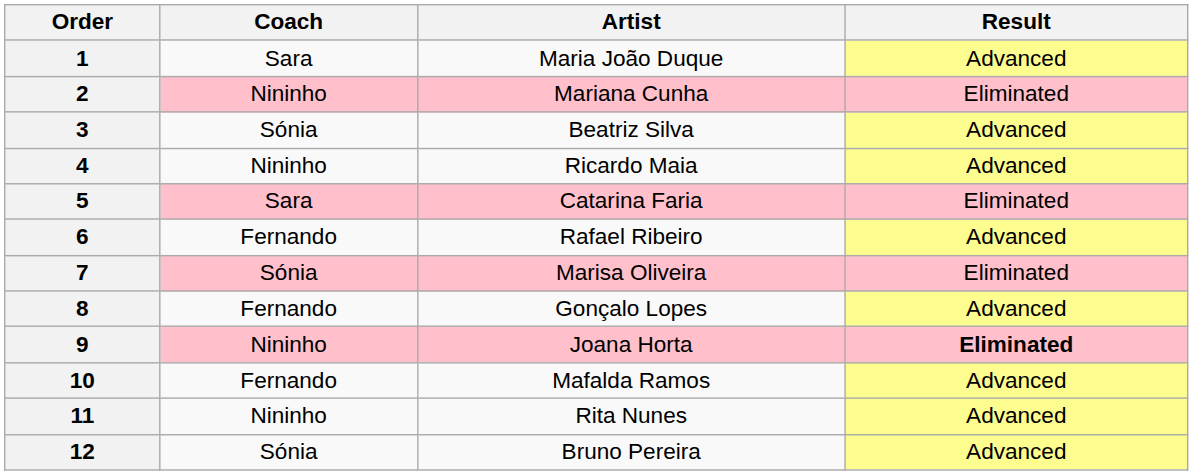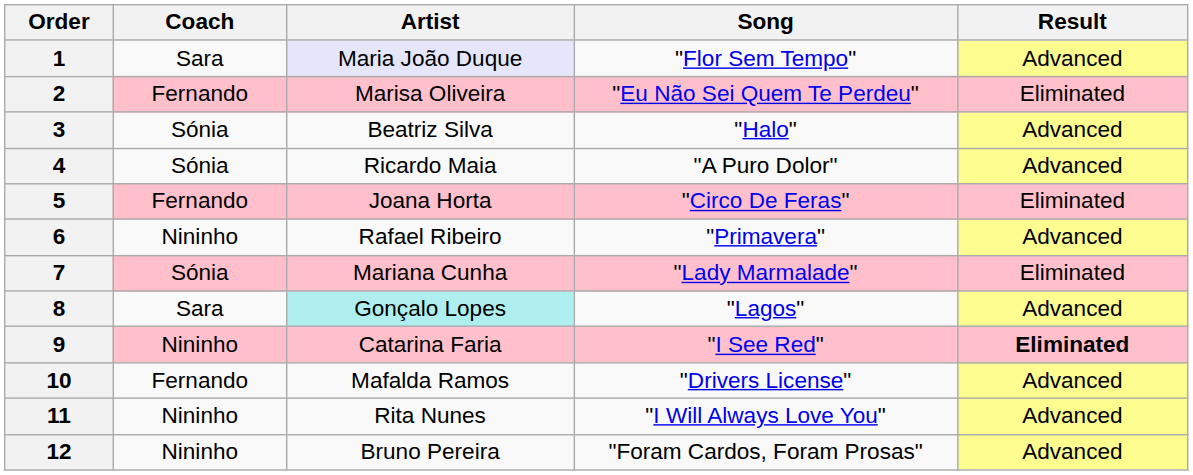 <table class="wikitable" style="text-align:center; width:95%">
 <tr>
 <th style="width:05%">Order</th>
 <th style="width:09%">Coach</th>
 <th style="width:15%">Artist</th>
+<th style="width:20%">Song</th>
 <th style="width:12%">Result</th>
 </tr>
 <tr>
 <th>1</th>
 <td>Sara</td>
-<td>Maria João Duque</td>
+<td style="background: lavender;">Maria João Duque</td>
+<td>"<a href='#'>Flor Sem Tempo</a>"</td>
 <td style="background:#fdfc8f">Advanced</td>
 </tr>
 <tr>
 <th>2</th>
-<td style="background:pink">Nininho</td>
-<td style="background:pink">Mariana Cunha</td>
+<td style="background:pink">Fernando</td>
+<td style="background:pink">Marisa Oliveira</td>
+<td style="background:pink">"<a href='#'>Eu Não Sei Quem Te Perdeu</a>"</td>
 <td style="background:pink">Eliminated</td>
 </tr>
 <tr>
 <th>3</th>
 <td>Sónia</td>
 <td>Beatriz Silva</td>
+<td>"<a href='#'>Halo</a>"</td>
 <td style="background:#fdfc8f">Advanced</td>
 </tr>
 <tr>
 <th>4</th>
-<td>Nininho</td>
+<td>Sónia</td>
 <td>Ricardo Maia</td>
+<td>"A Puro Dolor"</td>
 <td style="background:#fdfc8f">Advanced</td>
 </tr>
 <tr>
 <th>5</th>
-<td style="background:pink">Sara</td>
-<td style="background:pink">Catarina Faria</td>
+<td style="background:pink">Fernando</td>
+<td style="background:pink">Joana Horta</td>
+<td style="background:pink">"<a href='#'>Circo De Feras</a>"</td>
 <td style="background:pink">Eliminated</td>
 </tr>
 <tr>
 <th>6</th>
-<td>Fernando</td>
+<td>Nininho</td>
 <td>Rafael Ribeiro</td>
+<td>"<a href='#'>Primavera</a>"</td>
 <td style="background:#fdfc8f">Advanced</td>
 </tr>
 <tr>
 <th>7</th>
 <td style="background:pink">Sónia</td>
-<td style="background:pink">Marisa Oliveira</td>
+<td style="background:pink">Mariana Cunha</td>
+<td style="background:pink">"<a href='#'>Lady Marmalade</a>"</td>
 <td style="background:pink">Eliminated</td>
 </tr>
 <tr>
 <th>8</th>
-<td>Fernando</td>
-<td>Gonçalo Lopes</td>
+<td>Sara</td>
+<td style="background: paleturquoise;">Gonçalo Lopes</td>
+<td>"<a href='#'>Lagos</a>"</td>
 <td style="background:#fdfc8f">Advanced</td>
 </tr>
 <tr>
 <th>9</th>
 <td style="background:pink">Nininho</td>
-<td style="background:pink">Joana Horta</td>
+<td style="background:pink">Catarina Faria</td>
+<td style="background:pink">"<a href='#'>I See Red</a>"</td>
 <td style="background:pink"><strong>Eliminated</strong></td>
 </tr>
 <tr>
 <th>10</th>
 <td>Fernando</td>
 <td>Mafalda Ramos</td>
+<td>"<a href='#'>Drivers License</a>"</td>
 <td style="background:#fdfc8f">Advanced</td>
 </tr>
 <tr>
 <th>11</th>
 <td>Nininho</td>
 <td>Rita Nunes</td>
+<td>"<a href='#'>I Will Always Love You</a>"</td>
 <td style="background:#fdfc8f">Advanced</td>
 </tr>
 <tr>
 <th>12</th>
-<td>Sónia</td>
+<td>Nininho</td>
 <td>Bruno Pereira</td>
+<td>"Foram Cardos, Foram Prosas"</td>
 <td style="background:#fdfc8f">Advanced</td>
 </tr>
 </table>
